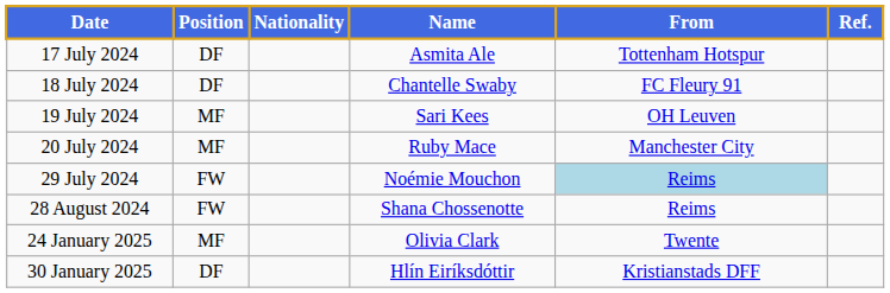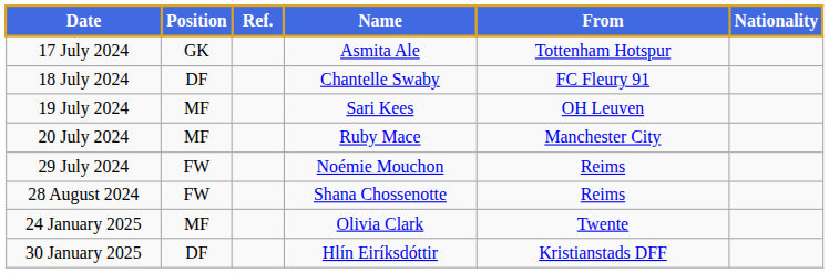 <table class="wikitable" style="text-align:center; font-size:90%; ">
 <tr>
 <th style="background:royalblue;;color:white;border:2px solid #DAA520; width:120px;">Date</th>
 <th style="background:royalblue;color:white;border:2px solid #DAA520; width:50px;">Position</th>
-<th style="background:royalblue;color:white;border:2px solid #DAA520; width:50px;">Nationality</th>
+<th style="background:royalblue;color:white;border:2px solid #DAA520; width:35px;">Ref.</th>
 <th style="background:royalblue;color:white;border:2px solid #DAA520; width:150px;">Name</th>
 <th style="background:royalblue;color:white;border:2px solid #DAA520; width:200px;">From</th>
-<th style="background:royalblue;color:white;border:2px solid #DAA520; width:35px;">Ref.</th>
+<th style="background:royalblue;color:white;border:2px solid #DAA520; width:50px;">Nationality</th>
 </tr>
 <tr>
 <td>17 July 2024</td>
-<td>DF</td>
+<td>GK</td>
 <td></td>
 <td><a href='#'>Asmita Ale</a></td>
 <td> <a href='#'>Tottenham Hotspur</a></td>
 <td></td>
 </tr>
 <tr>
 <td>18 July 2024</td>
 <td>DF</td>
 <td></td>
 <td><a href='#'>Chantelle Swaby</a></td>
 <td> <a href='#'>FC Fleury 91</a></td>
 <td></td>
 </tr>
 <tr>
 <td>19 July 2024</td>
 <td>MF</td>
 <td></td>
 <td><a href='#'>Sari Kees</a></td>
 <td> <a href='#'>OH Leuven</a></td>
 <td></td>
 </tr>
 <tr>
 <td>20 July 2024</td>
 <td>MF</td>
 <td></td>
 <td><a href='#'>Ruby Mace</a></td>
 <td> <a href='#'>Manchester City</a></td>
 <td></td>
 </tr>
 <tr>
 <td>29 July 2024</td>
 <td>FW</td>
 <td></td>
 <td><a href='#'>Noémie Mouchon</a></td>
-<td style="background: lightblue;"> <a href='#'>Reims</a></td>
+<td> <a href='#'>Reims</a></td>
 <td></td>
 </tr>
 <tr>
 <td>28 August 2024</td>
 <td>FW</td>
 <td></td>
 <td><a href='#'>Shana Chossenotte</a></td>
 <td> <a href='#'>Reims</a></td>
 <td></td>
 </tr>
 <tr>
 <td>24 January 2025</td>
 <td>MF</td>
 <td></td>
 <td><a href='#'>Olivia Clark</a></td>
 <td> <a href='#'>Twente</a></td>
 <td></td>
 </tr>
 <tr>
 <td>30 January 2025</td>
 <td>DF</td>
 <td></td>
 <td><a href='#'>Hlín Eiríksdóttir</a></td>
 <td> <a href='#'>Kristianstads DFF</a></td>
 <td></td>
 </tr>
 </table>
